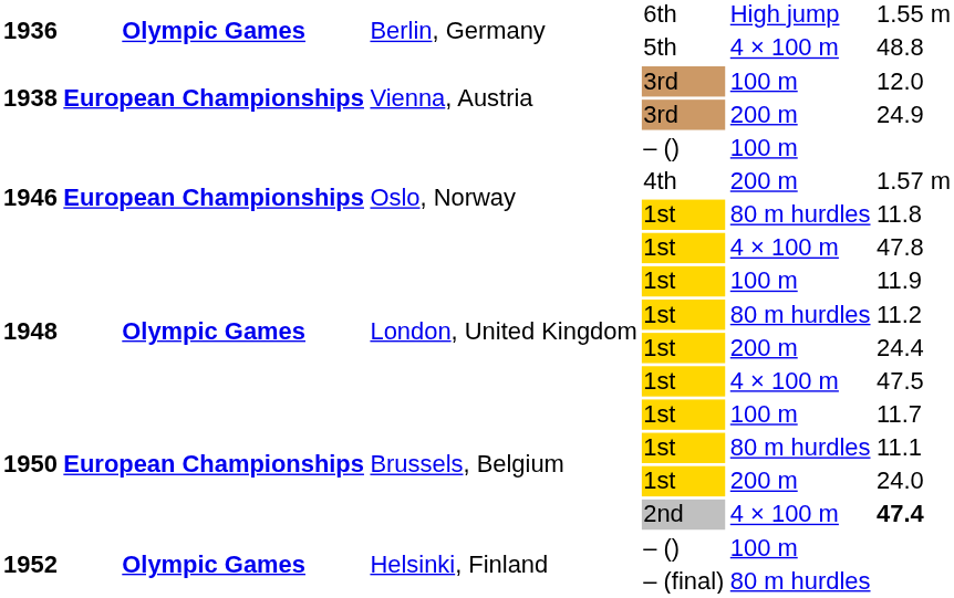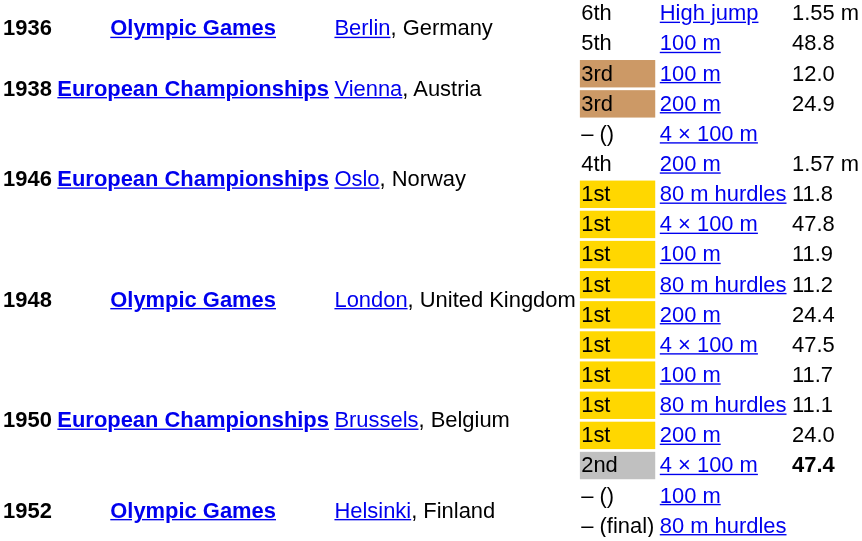 <table>
 <tr>
 <th scope="rowgroup" rowspan=2>1936</th>
 <th scope="rowgroup" rowspan=2><a href='#'>Olympic Games</a></th>
 <td rowspan=2><a href='#'>Berlin</a>, Germany</td>
 <td>6th</td>
 <td><a href='#'>High jump</a></td>
 <td>1.55 m</td>
 </tr>
 <tr>
 <td>5th</td>
-<td><a href='#'>4 × 100 m</a></td>
+<td><a href='#'>100 m</a></td>
 <td>48.8 </td>
 </tr>
 <tr>
 <th scope="rowgroup" rowspan=2>1938</th>
 <th scope="rowgroup" rowspan=2><a href='#'>European Championships</a></th>
 <td rowspan=2><a href='#'>Vienna</a>, Austria</td>
 <td bgcolor="cc9966">3rd</td>
 <td><a href='#'>100 m</a></td>
 <td>12.0 </td>
 </tr>
 <tr>
 <td bgcolor="cc9966">3rd</td>
 <td><a href='#'>200 m</a></td>
 <td>24.9 </td>
 </tr>
 <tr>
 <th scope="rowgroup" rowspan=4>1946</th>
 <th scope="rowgroup" rowspan=4><a href='#'>European Championships</a></th>
 <td rowspan=4><a href='#'>Oslo</a>, Norway</td>
 <td>– ()</td>
-<td><a href='#'>100 m</a></td>
+<td><a href='#'>4 × 100 m</a></td>
 <td></td>
 </tr>
 <tr>
 <td>4th</td>
 <td><a href='#'>200 m</a></td>
 <td>1.57 m</td>
 </tr>
 <tr>
 <td bgcolor="gold">1st</td>
 <td><a href='#'>80 m hurdles</a></td>
 <td>11.8 </td>
 </tr>
 <tr>
 <td bgcolor="gold">1st</td>
 <td><a href='#'>4 × 100 m</a></td>
 <td>47.8 </td>
 </tr>
 <tr>
 <th scope="rowgroup" rowspan=4>1948</th>
 <th scope="rowgroup" rowspan=4><a href='#'>Olympic Games</a></th>
 <td rowspan=4><a href='#'>London</a>, United Kingdom</td>
 <td bgcolor="gold">1st</td>
 <td><a href='#'>100 m</a></td>
 <td>11.9 </td>
 </tr>
 <tr>
 <td bgcolor="gold">1st</td>
 <td><a href='#'>80 m hurdles</a></td>
 <td>11.2 </td>
 </tr>
 <tr>
 <td bgcolor="gold">1st</td>
 <td><a href='#'>200 m</a></td>
 <td>24.4 </td>
 </tr>
 <tr>
 <td bgcolor="gold">1st</td>
 <td><a href='#'>4 × 100 m</a></td>
 <td>47.5 </td>
 </tr>
 <tr>
 <th scope="rowgroup" rowspan=4>1950</th>
 <th scope="rowgroup" rowspan=4><a href='#'>European Championships</a></th>
 <td rowspan=4><a href='#'>Brussels</a>, Belgium</td>
 <td bgcolor="gold">1st</td>
 <td><a href='#'>100 m</a></td>
 <td>11.7 </td>
 </tr>
 <tr>
 <td bgcolor="gold">1st</td>
 <td><a href='#'>80 m hurdles</a></td>
 <td>11.1 </td>
 </tr>
 <tr>
 <td bgcolor="gold">1st</td>
 <td><a href='#'>200 m</a></td>
 <td>24.0 </td>
 </tr>
 <tr>
 <td bgcolor="silver">2nd</td>
 <td><a href='#'>4 × 100 m</a></td>
 <td><strong>47.4 </strong></td>
 </tr>
 <tr>
 <th scope="rowgroup" rowspan=2>1952</th>
 <th scope="rowgroup" rowspan=2><a href='#'>Olympic Games</a></th>
 <td rowspan=2><a href='#'>Helsinki</a>, Finland</td>
 <td>– ()</td>
 <td><a href='#'>100 m</a></td>
 <td></td>
 </tr>
 <tr>
 <td>– (final)</td>
 <td><a href='#'>80 m hurdles</a></td>
 <td></td>
 </tr>
 </table>
